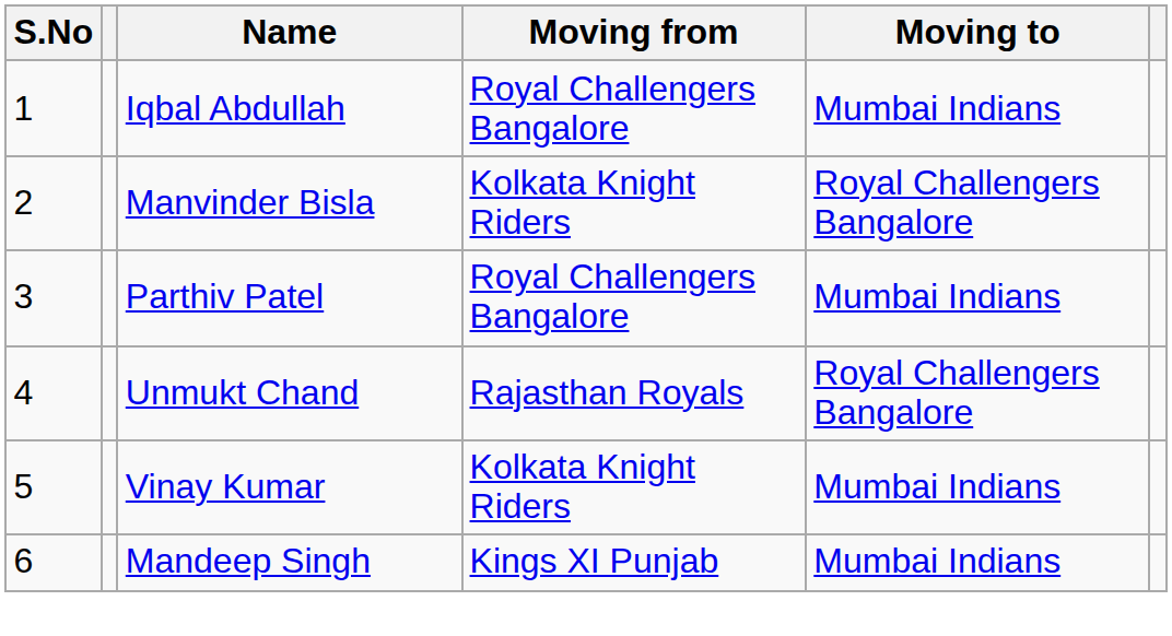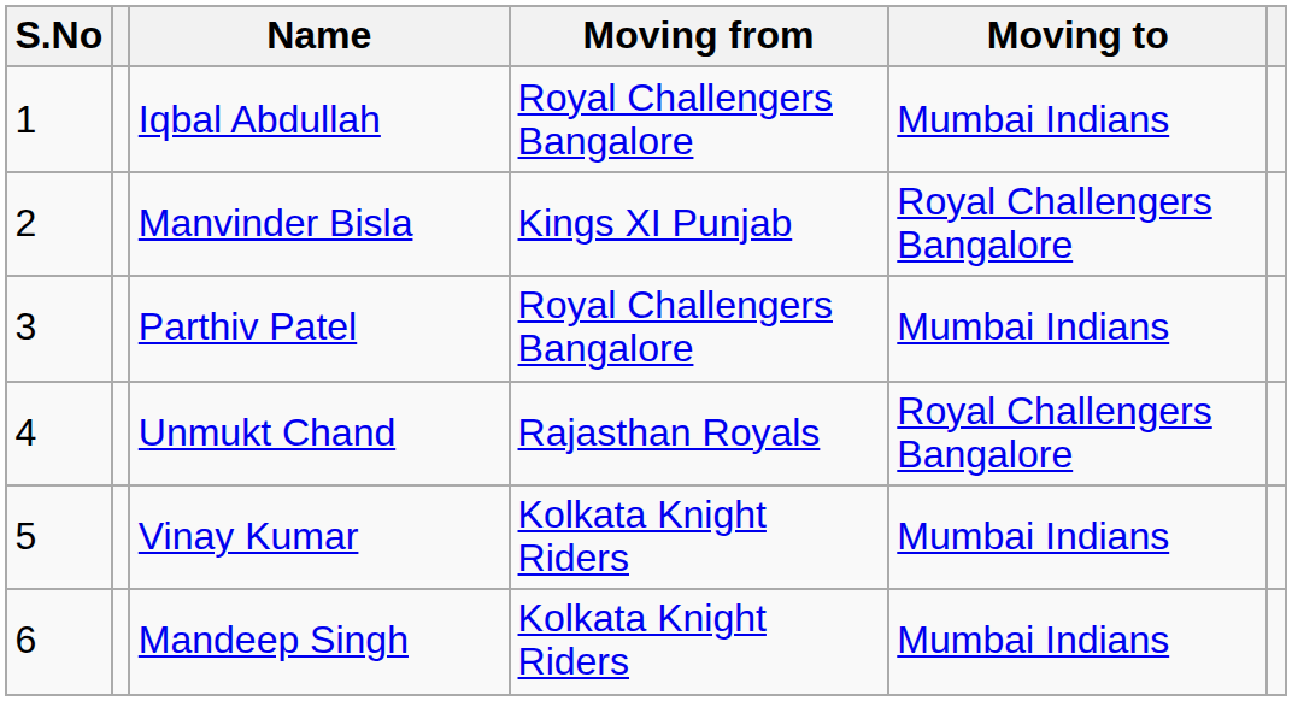 <table class="wikitable">
 <tr>
 <th style=>S.No</th>
 <th style=></th>
 <th style="width:150px">Name</th>
 <th style="width:150px">Moving from</th>
 <th style="width:150px">Moving to</th>
 <th style=></th>
 </tr>
 <tr>
 <td>1</td>
 <td></td>
 <td><a href='#'>Iqbal Abdullah</a></td>
 <td><a href='#'>Royal Challengers Bangalore</a></td>
 <td><a href='#'>Mumbai Indians</a></td>
 <td></td>
 </tr>
 <tr>
 <td>2</td>
 <td></td>
 <td><a href='#'>Manvinder Bisla</a></td>
-<td><a href='#'>Kolkata Knight Riders</a></td>
+<td><a href='#'>Kings XI Punjab</a></td>
 <td><a href='#'>Royal Challengers Bangalore</a></td>
 <td></td>
 </tr>
 <tr>
 <td>3</td>
 <td></td>
 <td><a href='#'>Parthiv Patel</a></td>
 <td><a href='#'>Royal Challengers Bangalore</a></td>
 <td><a href='#'>Mumbai Indians</a></td>
 <td></td>
 </tr>
 <tr>
 <td>4</td>
 <td></td>
 <td><a href='#'>Unmukt Chand</a></td>
 <td><a href='#'>Rajasthan Royals</a></td>
 <td><a href='#'>Royal Challengers Bangalore</a></td>
 <td></td>
 </tr>
 <tr>
 <td>5</td>
 <td></td>
 <td><a href='#'>Vinay Kumar</a></td>
 <td><a href='#'>Kolkata Knight Riders</a></td>
 <td><a href='#'>Mumbai Indians</a></td>
 <td></td>
 </tr>
 <tr>
 <td>6</td>
 <td></td>
 <td><a href='#'>Mandeep Singh</a></td>
-<td><a href='#'>Kings XI Punjab</a></td>
+<td><a href='#'>Kolkata Knight Riders</a></td>
 <td><a href='#'>Mumbai Indians</a></td>
 <td></td>
 </tr>
 <tr>
 </tr>
 </table>
